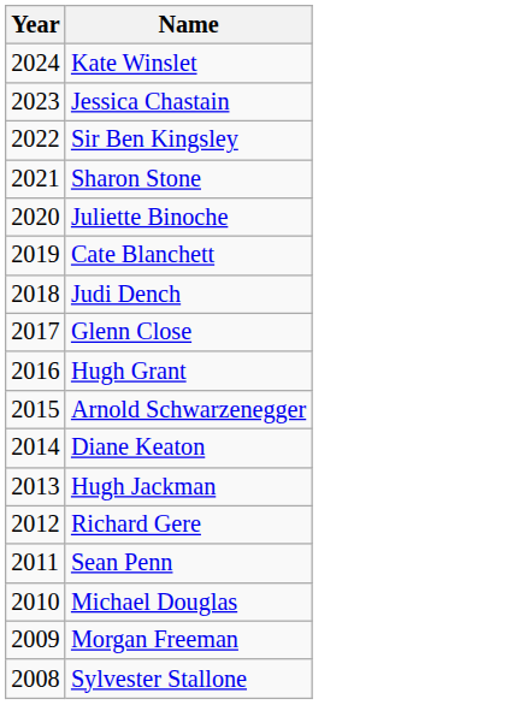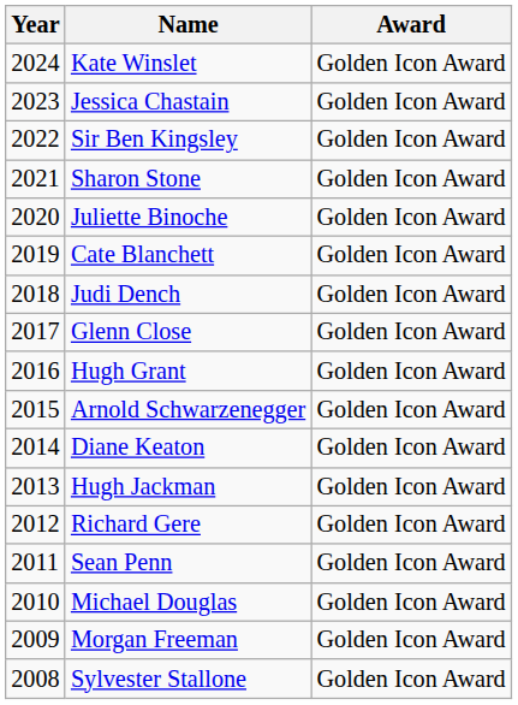 <table class="wikitable">
 <tr>
 <th>Year</th>
 <th>Name</th>
+<th>Award</th>
 </tr>
 <tr>
 <td>2024</td>
 <td><a href='#'>Kate Winslet</a></td>
+<td>Golden Icon Award</td>
 </tr>
 <tr>
 <td>2023</td>
 <td><a href='#'>Jessica Chastain</a></td>
+<td>Golden Icon Award</td>
 </tr>
 <tr>
 <td>2022</td>
 <td><a href='#'>Sir Ben Kingsley</a></td>
+<td>Golden Icon Award</td>
 </tr>
 <tr>
 <td>2021</td>
 <td><a href='#'>Sharon Stone</a></td>
+<td>Golden Icon Award</td>
 </tr>
 <tr>
 <td>2020</td>
 <td><a href='#'>Juliette Binoche</a></td>
+<td>Golden Icon Award</td>
 </tr>
 <tr>
 <td>2019</td>
 <td><a href='#'>Cate Blanchett</a></td>
+<td>Golden Icon Award</td>
 </tr>
 <tr>
 <td>2018</td>
 <td><a href='#'>Judi Dench</a></td>
+<td>Golden Icon Award</td>
 </tr>
 <tr>
 <td>2017</td>
 <td><a href='#'>Glenn Close</a></td>
+<td>Golden Icon Award</td>
 </tr>
 <tr>
 <td>2016</td>
 <td><a href='#'>Hugh Grant</a></td>
+<td>Golden Icon Award</td>
 </tr>
 <tr>
 <td>2015</td>
 <td><a href='#'>Arnold Schwarzenegger</a></td>
+<td>Golden Icon Award</td>
 </tr>
 <tr>
 <td>2014</td>
 <td><a href='#'>Diane Keaton</a></td>
+<td>Golden Icon Award</td>
 </tr>
 <tr>
 <td>2013</td>
 <td><a href='#'>Hugh Jackman</a></td>
+<td>Golden Icon Award</td>
 </tr>
 <tr>
 <td>2012</td>
 <td><a href='#'>Richard Gere</a></td>
+<td>Golden Icon Award</td>
 </tr>
 <tr>
 <td>2011</td>
 <td><a href='#'>Sean Penn</a></td>
+<td>Golden Icon Award</td>
 </tr>
 <tr>
 <td>2010</td>
 <td><a href='#'>Michael Douglas</a></td>
+<td>Golden Icon Award</td>
 </tr>
 <tr>
 <td>2009</td>
 <td><a href='#'>Morgan Freeman</a></td>
+<td>Golden Icon Award</td>
 </tr>
 <tr>
 <td>2008</td>
 <td><a href='#'>Sylvester Stallone</a></td>
+<td>Golden Icon Award</td>
 </tr>
 </table>
